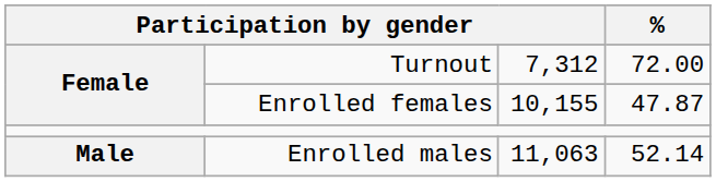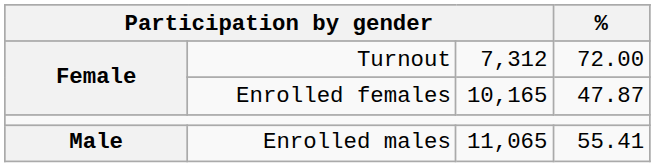 <table class=wikitable>
 <tr>
 <th colspan=3>Participation by gender</th>
 <th>%</th>
 </tr>
 <tr>
 <th rowspan=2 width=100>Female</th>
 <td align=right width=150>Turnout</td>
 <td align=right width=50>7,312</td>
 <td align=right width=50>72.00</td>
 </tr>
 <tr>
 <td align=right>Enrolled females</td>
-<td align=right>10,155</td>
+<td align=right>10,165</td>
 <td align=right>47.87</td>
 </tr>
 <tr>
 <td colspan=4></td>
 </tr>
 <tr>
 <th>Male</th>
 <td align=right>Enrolled males</td>
-<td align=right>11,063</td>
-<td align=right>52.14</td>
+<td align=right>11,065</td>
+<td align=right>55.41</td>
 </tr>
 </table>
